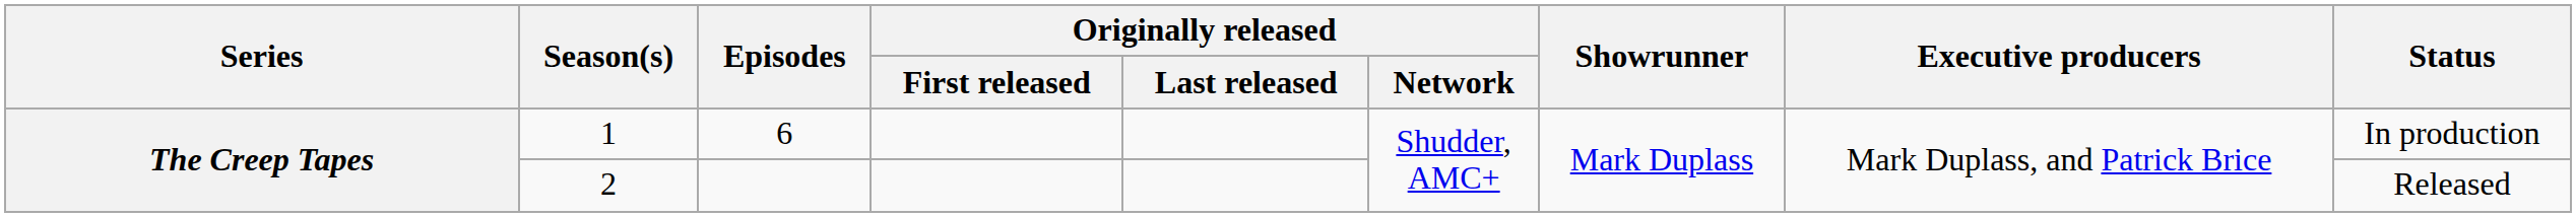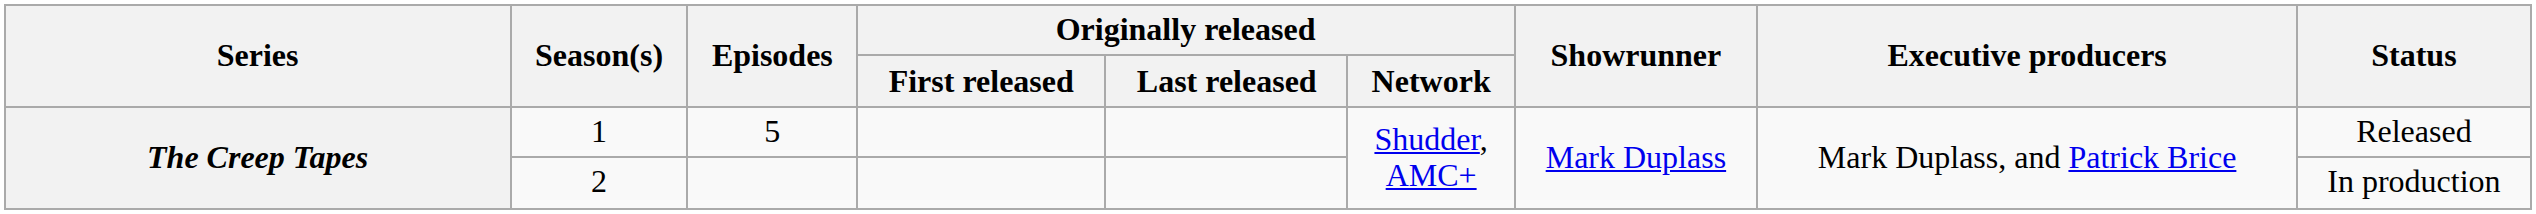 <table class="wikitable plainrowheaders" style="text-align:center" width=100%>
 <tr>
 <th scope="col" style="width:20%;" rowspan="2">Series</th>
 <th scope="col" rowspan="2">Season(s)</th>
 <th scope="col" rowspan="2">Episodes</th>
 <th scope="col" colspan="3">Originally released</th>
 <th scope="col" rowspan="2">Showrunner</th>
 <th scope="col" rowspan="2">Executive producers</th>
 <th scope="col" rowspan="2">Status</th>
 </tr>
 <tr>
 <th>First released</th>
 <th>Last released</th>
 <th>Network</th>
 </tr>
 <tr>
 <th rowspan="2"><em>The Creep Tapes</em></th>
 <td>1</td>
-<td>6</td>
+<td>5</td>
 <td></td>
 <td></td>
 <td rowspan="2"><a href='#'>Shudder</a>, <br><a href='#'>AMC+</a></td>
 <td rowspan="2"><a href='#'>Mark Duplass</a></td>
 <td rowspan="2">Mark Duplass, and <a href='#'>Patrick Brice</a></td>
-<td>In production</td>
+<td>Released</td>
 </tr>
 <tr>
 <td>2</td>
 <td></td>
 <td></td>
 <td></td>
-<td>Released</td>
+<td>In production</td>
 </tr>
 </table>
